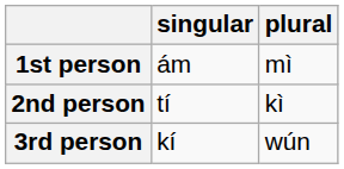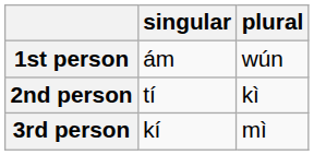 <table class="wikitable">
 <tr>
 <th></th>
 <th>singular</th>
 <th>plural</th>
 </tr>
 <tr>
 <th>1st person</th>
 <td>ám</td>
-<td>mì</td>
+<td>wún</td>
 </tr>
 <tr>
 <th>2nd person</th>
 <td>tí</td>
 <td>kì</td>
 </tr>
 <tr>
 <th>3rd person</th>
 <td>kí</td>
-<td>wún</td>
+<td>mì</td>
 </tr>
 </table>
